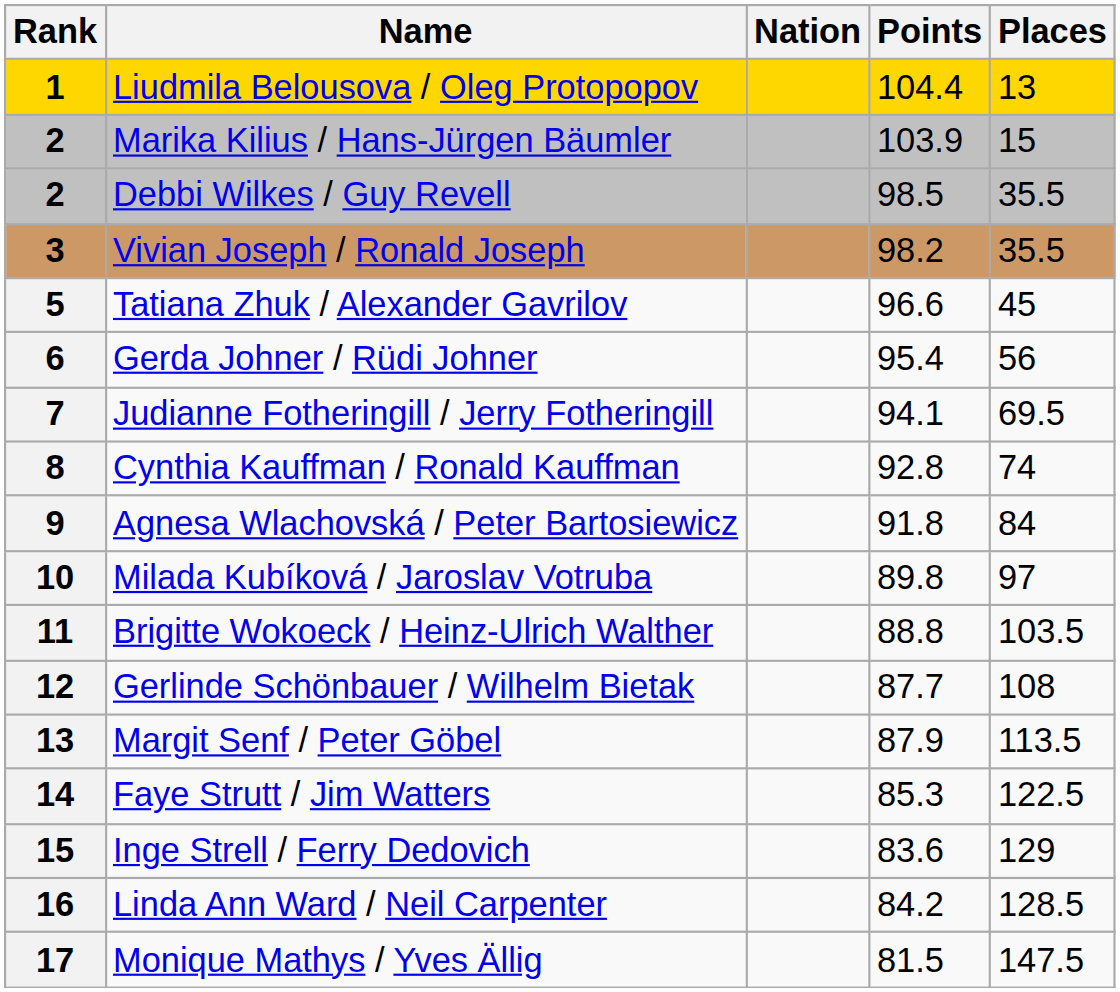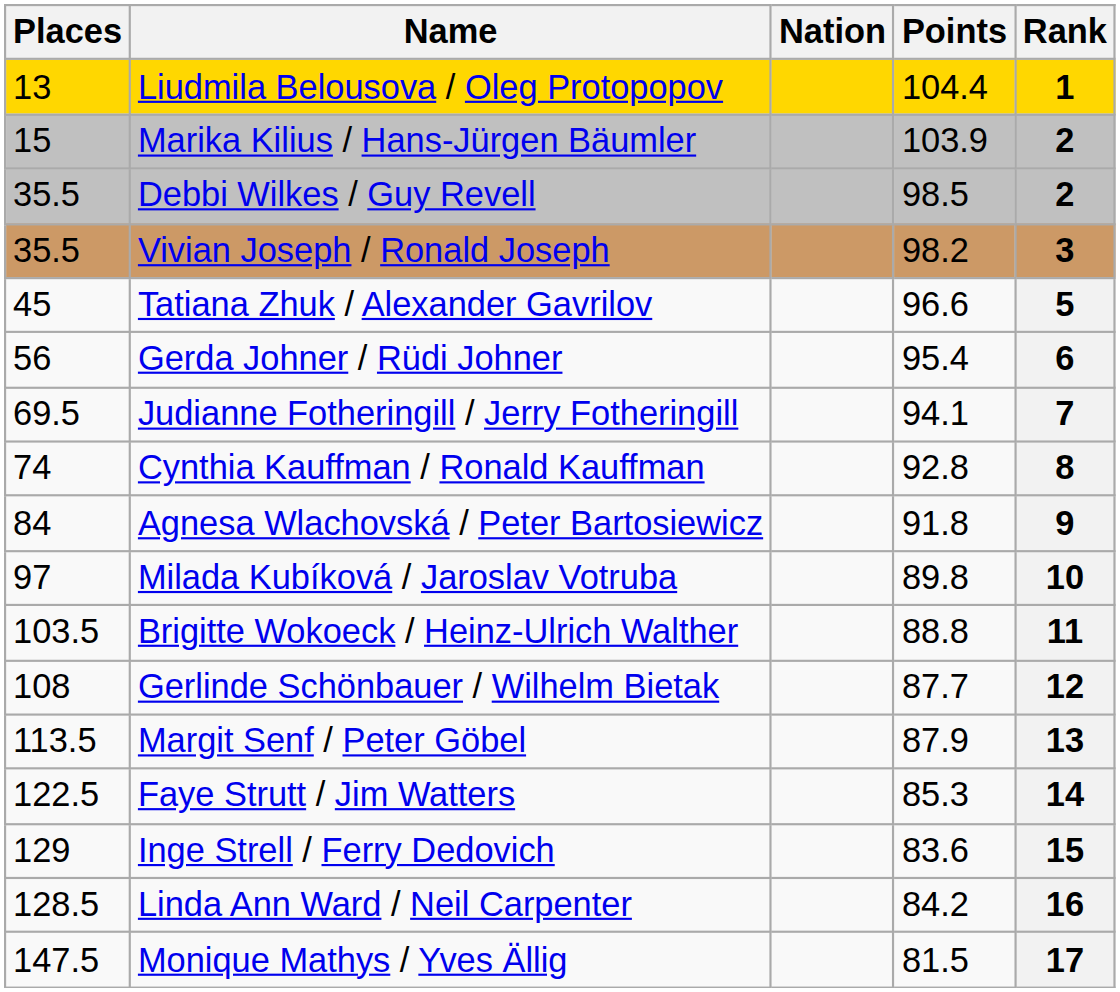 <table class="wikitable">
 <tr>
-<th>Rank</th>
+<th>Places</th>
 <th>Name</th>
 <th>Nation</th>
 <th>Points</th>
-<th>Places</th>
+<th>Rank</th>
 </tr>
 <tr bgcolor="gold">
-<td align="center"><strong>1</strong></td>
+<td>13</td>
 <td><a href='#'>Liudmila Belousova</a> / <a href='#'>Oleg Protopopov</a></td>
 <td></td>
 <td>104.4</td>
-<td>13</td>
+<td align="center"><strong>1</strong></td>
 </tr>
 <tr bgcolor="silver">
-<td align="center"><strong>2</strong></td>
+<td>15</td>
 <td><a href='#'>Marika Kilius</a> / <a href='#'>Hans-Jürgen Bäumler</a></td>
 <td></td>
 <td>103.9</td>
-<td>15</td>
+<td align="center"><strong>2</strong></td>
 </tr>
 <tr bgcolor="silver">
-<td align="center"><strong>2</strong></td>
+<td>35.5</td>
 <td><a href='#'>Debbi Wilkes</a> / <a href='#'>Guy Revell</a></td>
 <td></td>
 <td>98.5</td>
-<td>35.5</td>
+<td align="center"><strong>2</strong></td>
 </tr>
 <tr bgcolor="cc9966">
-<td align="center"><strong>3</strong></td>
+<td>35.5</td>
 <td><a href='#'>Vivian Joseph</a> / <a href='#'>Ronald Joseph</a></td>
 <td></td>
 <td>98.2</td>
-<td>35.5</td>
+<td align="center"><strong>3</strong></td>
 </tr>
 <tr>
-<th>5</th>
+<td>45</td>
 <td><a href='#'>Tatiana Zhuk</a> / <a href='#'>Alexander Gavrilov</a></td>
 <td></td>
 <td>96.6</td>
-<td>45</td>
+<th>5</th>
 </tr>
 <tr>
-<th>6</th>
+<td>56</td>
 <td><a href='#'>Gerda Johner</a> / <a href='#'>Rüdi Johner</a></td>
 <td></td>
 <td>95.4</td>
-<td>56</td>
+<th>6</th>
 </tr>
 <tr>
-<th>7</th>
+<td>69.5</td>
 <td><a href='#'>Judianne Fotheringill</a> / <a href='#'>Jerry Fotheringill</a></td>
 <td></td>
 <td>94.1</td>
-<td>69.5</td>
+<th>7</th>
 </tr>
 <tr>
-<th>8</th>
+<td>74</td>
 <td><a href='#'>Cynthia Kauffman</a> / <a href='#'>Ronald Kauffman</a></td>
 <td></td>
 <td>92.8</td>
-<td>74</td>
+<th>8</th>
 </tr>
 <tr>
-<th>9</th>
+<td>84</td>
 <td><a href='#'>Agnesa Wlachovská</a> / <a href='#'>Peter Bartosiewicz</a></td>
 <td></td>
 <td>91.8</td>
-<td>84</td>
+<th>9</th>
 </tr>
 <tr>
-<th>10</th>
+<td>97</td>
 <td><a href='#'>Milada Kubíková</a> / <a href='#'>Jaroslav Votruba</a></td>
 <td></td>
 <td>89.8</td>
-<td>97</td>
+<th>10</th>
 </tr>
 <tr>
-<th>11</th>
+<td>103.5</td>
 <td><a href='#'>Brigitte Wokoeck</a> / <a href='#'>Heinz-Ulrich Walther</a></td>
 <td></td>
 <td>88.8</td>
-<td>103.5</td>
+<th>11</th>
 </tr>
 <tr>
-<th>12</th>
+<td>108</td>
 <td><a href='#'>Gerlinde Schönbauer</a> / <a href='#'>Wilhelm Bietak</a></td>
 <td></td>
 <td>87.7</td>
-<td>108</td>
+<th>12</th>
 </tr>
 <tr>
-<th>13</th>
+<td>113.5</td>
 <td><a href='#'>Margit Senf</a> / <a href='#'>Peter Göbel</a></td>
 <td></td>
 <td>87.9</td>
-<td>113.5</td>
+<th>13</th>
 </tr>
 <tr>
-<th>14</th>
+<td>122.5</td>
 <td><a href='#'>Faye Strutt</a> / <a href='#'>Jim Watters</a></td>
 <td></td>
 <td>85.3</td>
-<td>122.5</td>
+<th>14</th>
 </tr>
 <tr>
-<th>15</th>
+<td>129</td>
 <td><a href='#'>Inge Strell</a> / <a href='#'>Ferry Dedovich</a></td>
 <td></td>
 <td>83.6</td>
-<td>129</td>
+<th>15</th>
 </tr>
 <tr>
-<th>16</th>
+<td>128.5</td>
 <td><a href='#'>Linda Ann Ward</a> / <a href='#'>Neil Carpenter</a></td>
 <td></td>
 <td>84.2</td>
-<td>128.5</td>
+<th>16</th>
 </tr>
 <tr>
-<th>17</th>
+<td>147.5</td>
 <td><a href='#'>Monique Mathys</a> / <a href='#'>Yves Ällig</a></td>
 <td></td>
 <td>81.5</td>
-<td>147.5</td>
+<th>17</th>
 </tr>
 </table>
